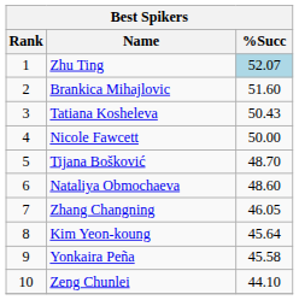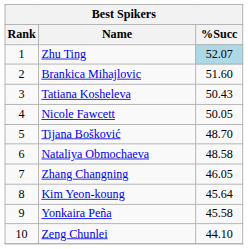 <table class="wikitable" style="margin:0.5em auto;width=480;font-size:90%">
 <tr>
 <th colspan=3>Best Spikers</th>
 </tr>
 <tr>
 <th width=30>Rank</th>
 <th width=180>Name</th>
 <th width=50>%Succ</th>
 </tr>
 <tr>
 <td align=center>1</td>
 <td> <a href='#'>Zhu Ting</a></td>
 <td align=center style="background: lightblue;">52.07</td>
 </tr>
 <tr>
 <td align=center>2</td>
 <td> <a href='#'>Brankica Mihajlovic</a></td>
 <td align=center>51.60</td>
 </tr>
 <tr>
 <td align=center>3</td>
 <td> <a href='#'>Tatiana Kosheleva</a></td>
 <td align=center>50.43</td>
 </tr>
 <tr>
 <td align=center>4</td>
 <td> <a href='#'>Nicole Fawcett</a></td>
-<td align=center>50.00</td>
+<td align=center>50.05</td>
 </tr>
 <tr>
 <td align=center>5</td>
 <td> <a href='#'>Tijana Bošković</a></td>
 <td align=center>48.70</td>
 </tr>
 <tr>
 <td align=center>6</td>
 <td> <a href='#'>Nataliya Obmochaeva</a></td>
-<td align=center>48.60</td>
+<td align=center>48.58</td>
 </tr>
 <tr>
 <td align=center>7</td>
 <td> <a href='#'>Zhang Changning</a></td>
 <td align=center>46.05</td>
 </tr>
 <tr>
 <td align=center>8</td>
 <td> <a href='#'>Kim Yeon-koung</a></td>
 <td align=center>45.64</td>
 </tr>
 <tr>
 <td align=center>9</td>
 <td> <a href='#'>Yonkaira Peña</a></td>
 <td align=center>45.58</td>
 </tr>
 <tr>
 <td align=center>10</td>
 <td> <a href='#'>Zeng Chunlei</a></td>
 <td align=center>44.10</td>
 </tr>
 <tr>
 </tr>
 </table>
